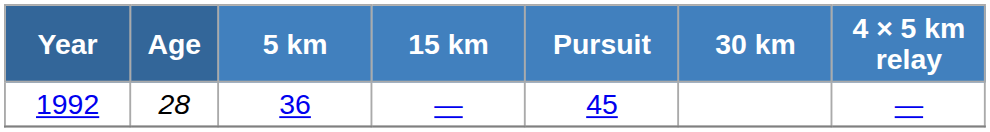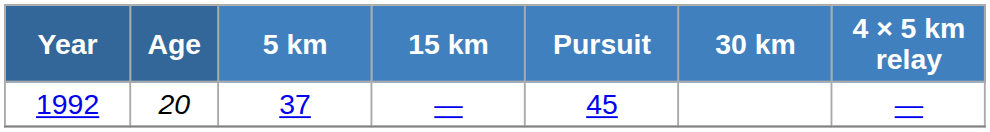 <table class="wikitable" style="font-size:95%; text-align:center; border:grey solid 1px; border-collapse:collapse; background:#ffffff;">
 <tr>
 <th style="background-color:#369; color:white; width:60px;"> Year </th>
 <th style="background-color:#369; color:white; width:40px;"> Age </th>
 <th style="background-color:#4180be; color:white; width:75px;"> 5 km </th>
 <th style="background-color:#4180be; color:white; width:75px;"> 15 km </th>
 <th style="background-color:#4180be; color:white; width:75px;"> Pursuit </th>
 <th style="background-color:#4180be; color:white; width:75px;"> 30 km </th>
 <th style="background-color:#4180be; color:white; width:75px;"> 4 × 5 km <br> relay </th>
 </tr>
 <tr>
 <td><a href='#'>1992</a></td>
-<td><em>28</em></td>
-<td><a href='#'>36</a></td>
+<td><em>20</em></td>
+<td><a href='#'>37</a></td>
 <td><a href='#'>—</a></td>
 <td><a href='#'>45</a></td>
 <td><a href='#'></a></td>
 <td><a href='#'>—</a></td>
 </tr>
 <tr>
 </tr>
 </table>
